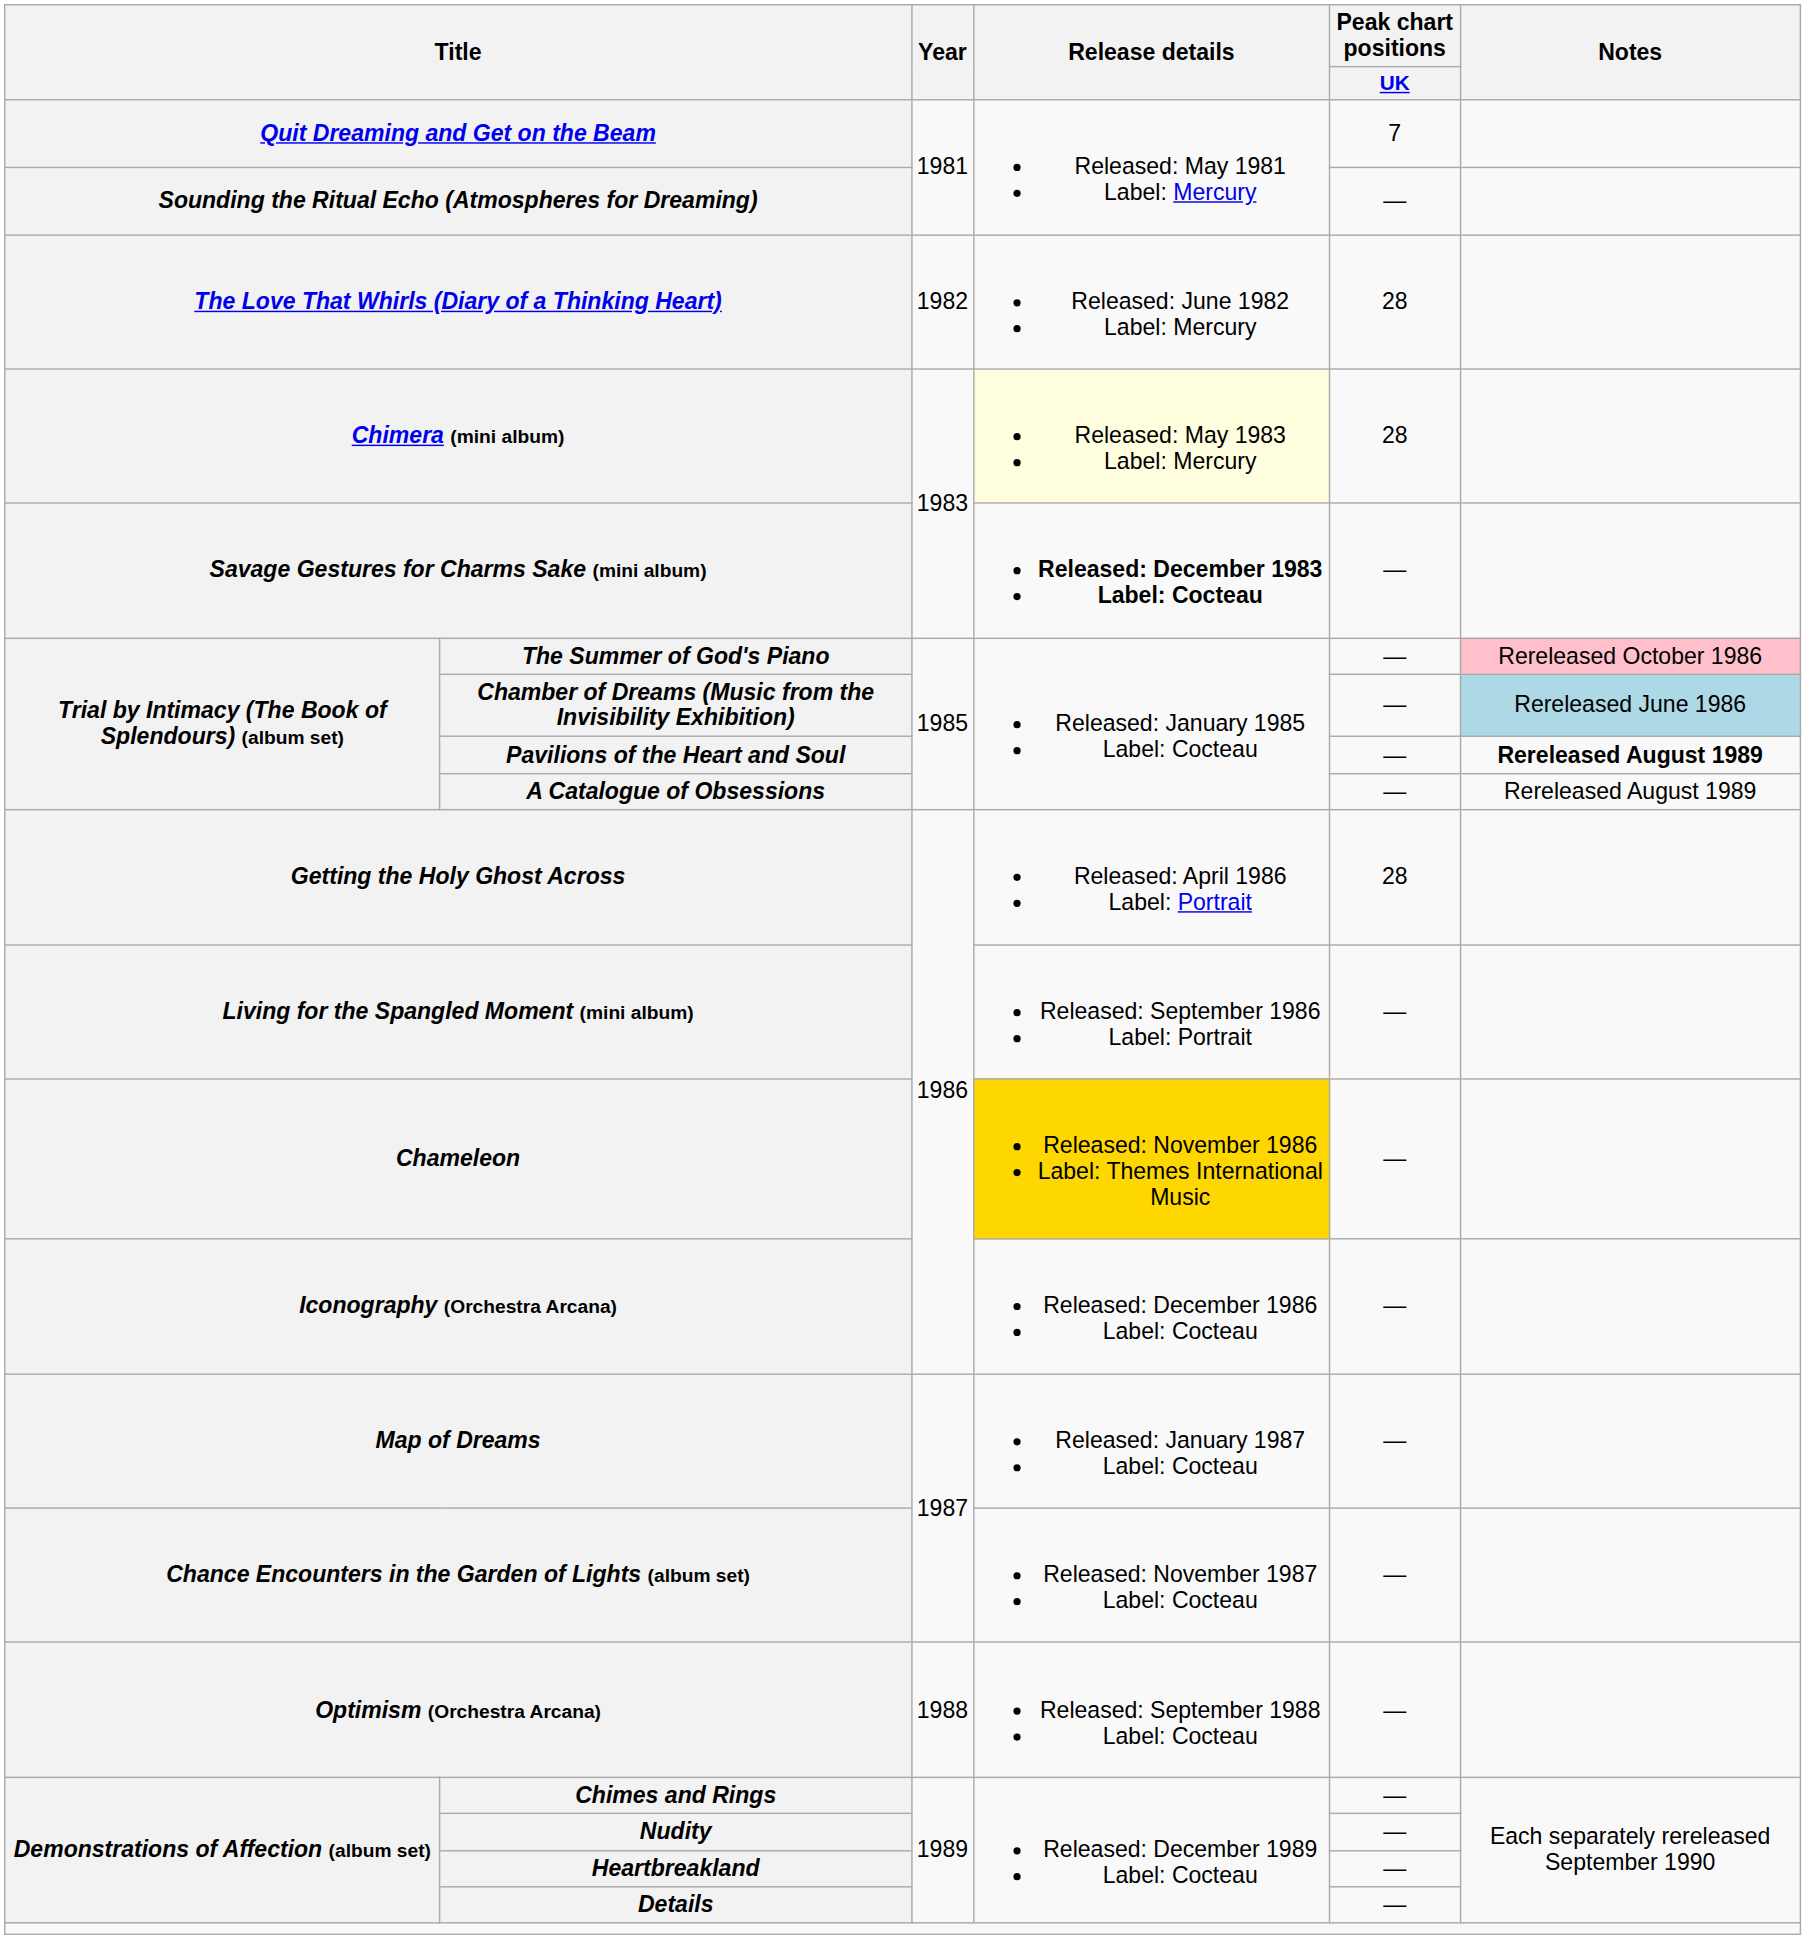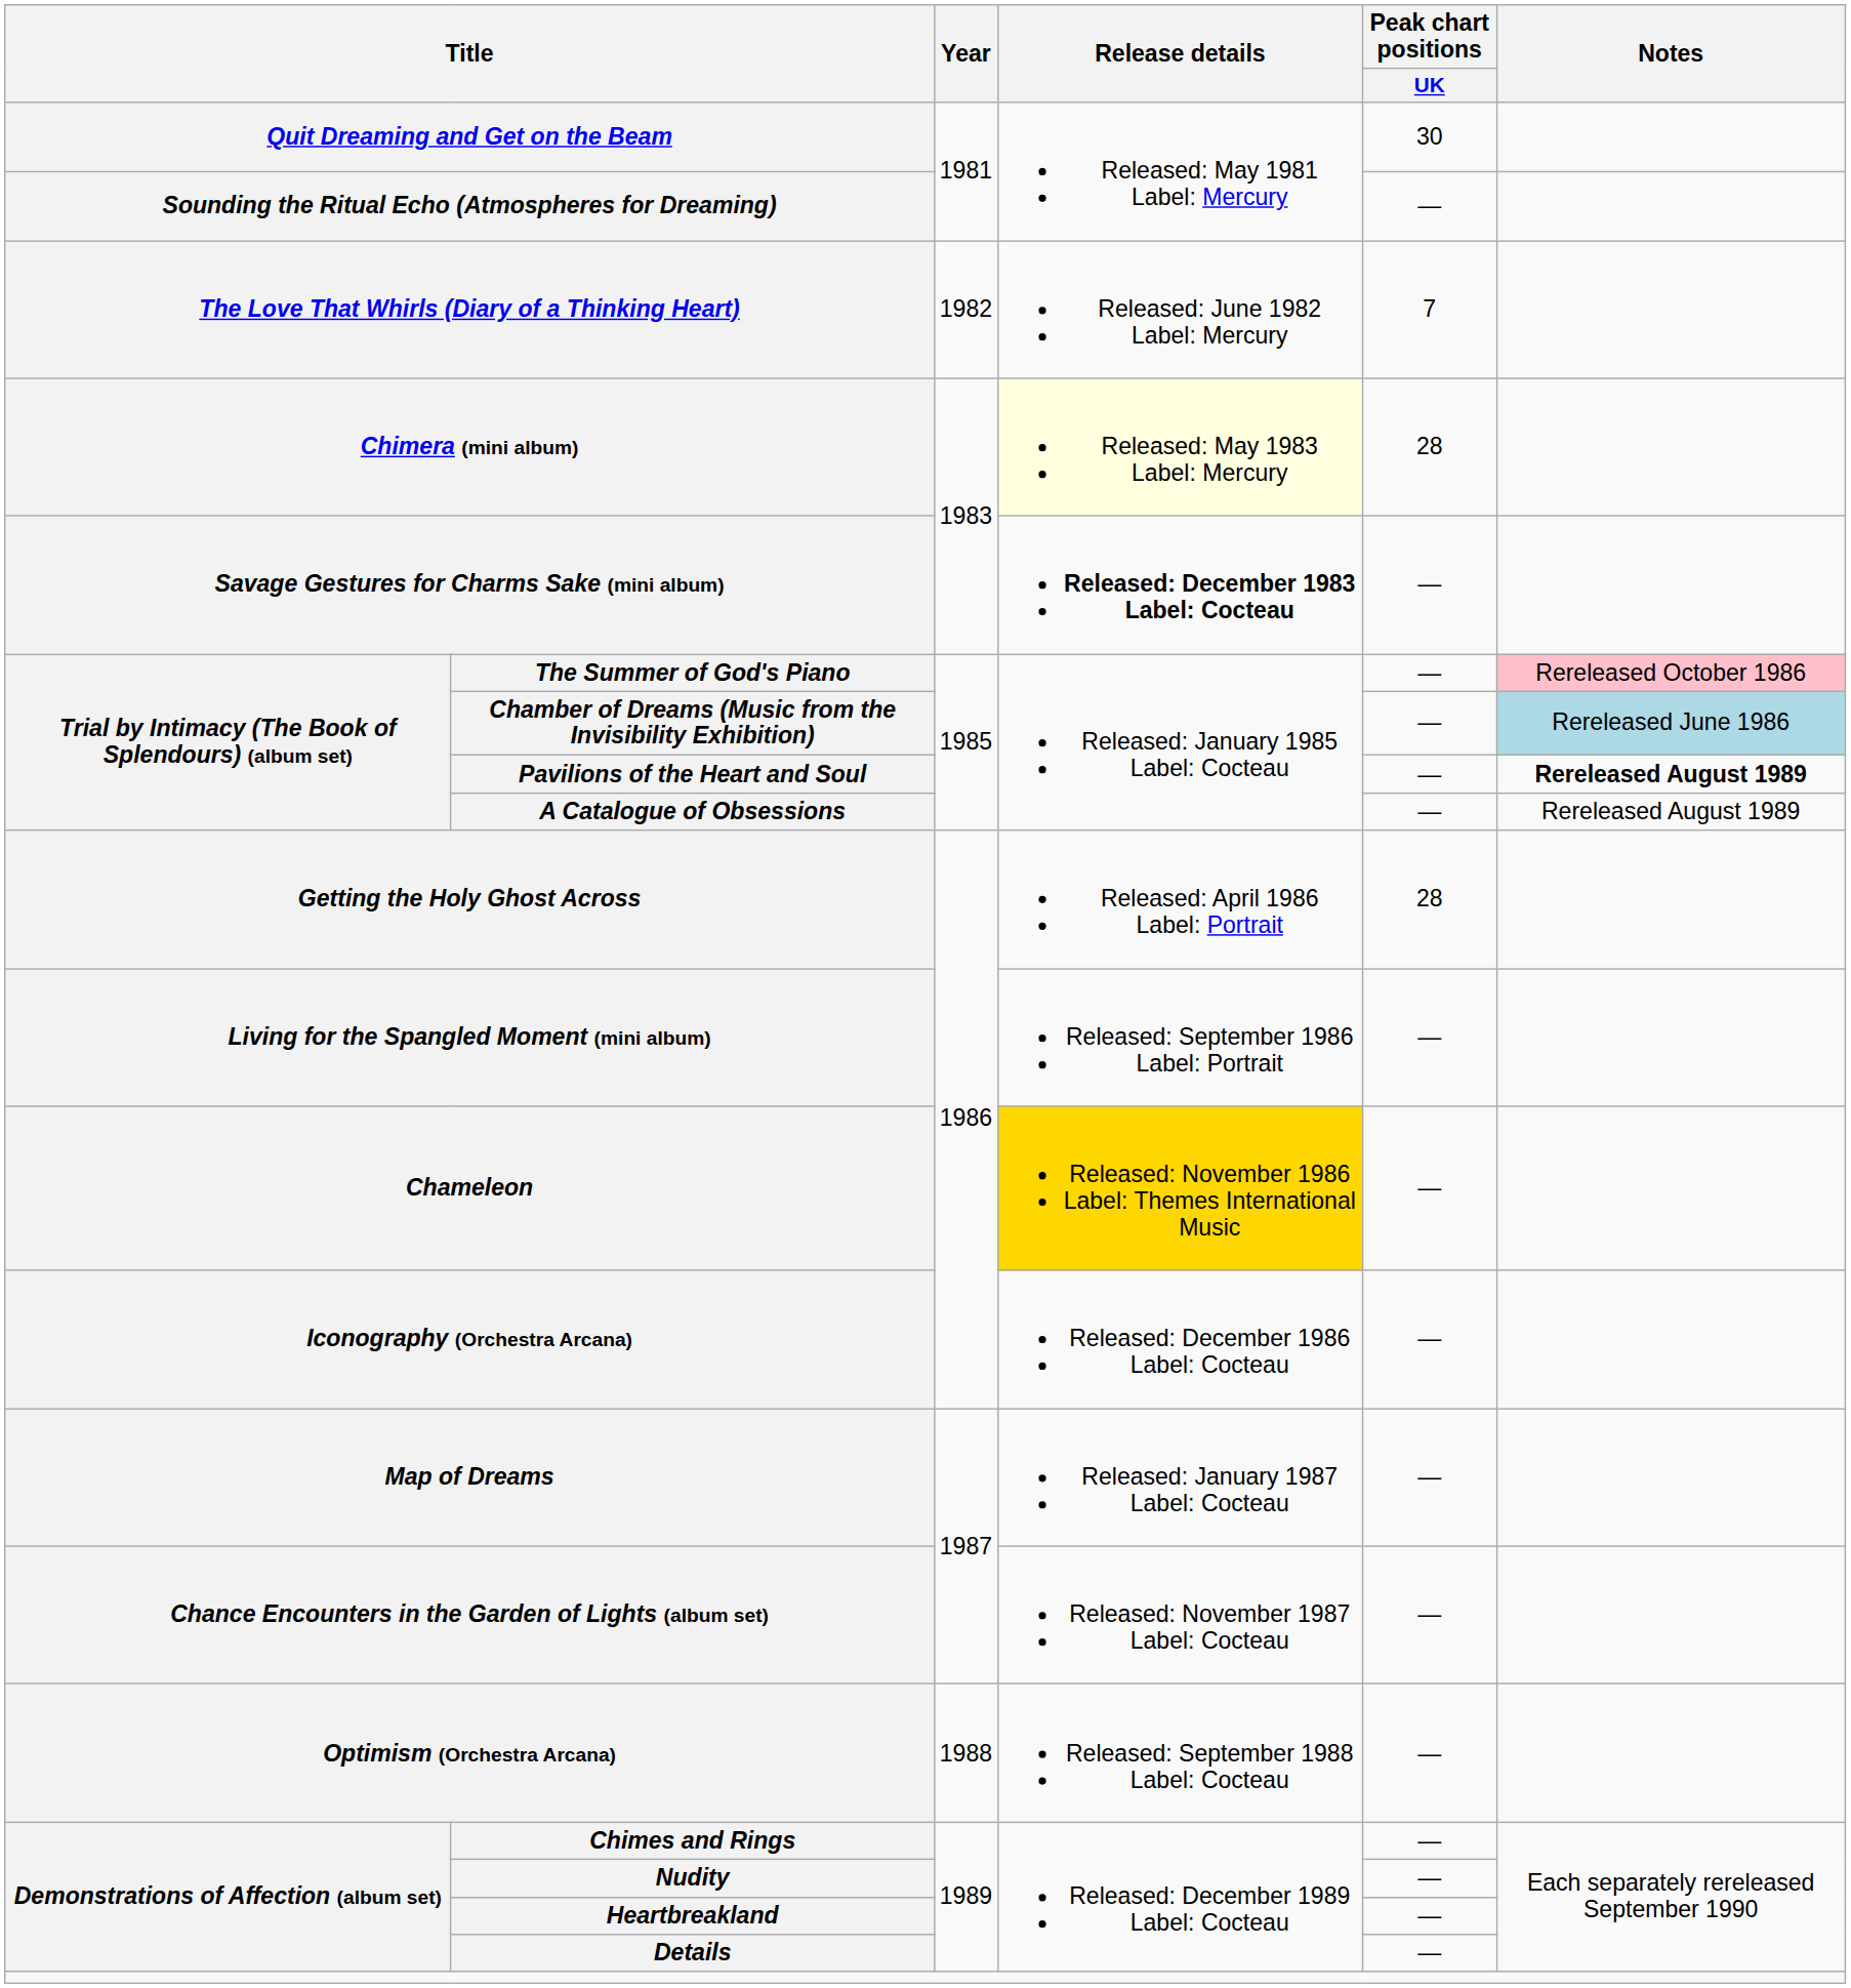 <table class="wikitable plainrowheaders" style="text-align:center;">
 <tr>
 <th rowspan="2" colspan="2" scope="col">Title</th>
 <th rowspan="2" scope="col">Year</th>
 <th rowspan="2" scope="col" style="width:15em;">Release details</th>
 <th scope="col" style="width:5.2em;">Peak chart positions</th>
 <th rowspan="2" scope="col">Notes</th>
 </tr>
 <tr>
 <th scope="col" style="width:2.6em; font-size:90%;"><a href='#'>UK</a><br></th>
 </tr>
 <tr>
 <th colspan="2" scope="row"><em><a href='#'>Quit Dreaming and Get on the Beam</a></em></th>
 <td rowspan="2">1981</td>
 <td rowspan="2"><br><ul><li>Released: May 1981</li><li>Label: <a href='#'>Mercury</a></li></ul></td>
-<td>7</td>
+<td>30</td>
 <td></td>
 </tr>
 <tr>
 <th colspan="2" scope="row"><em>Sounding the Ritual Echo (Atmospheres for Dreaming)</em></th>
 <td>—</td>
 <td></td>
 </tr>
 <tr>
 <th colspan="2" scope="row"><em><a href='#'>The Love That Whirls (Diary of a Thinking Heart)</a></em></th>
 <td>1982</td>
 <td><br><ul><li>Released: June 1982</li><li>Label: Mercury</li></ul></td>
-<td>28</td>
+<td>7</td>
 <td></td>
 </tr>
 <tr>
 <th colspan="2" scope="row"><em><a href='#'>Chimera</a></em> <small>(mini album)</small></th>
 <td rowspan="2">1983</td>
 <td style="background: lightyellow;"><br><ul><li>Released: May 1983</li><li>Label: Mercury</li></ul></td>
 <td>28</td>
 <td></td>
 </tr>
 <tr>
 <th colspan="2" scope="row"><em>Savage Gestures for Charms Sake</em> <small>(mini album)</small></th>
 <td><strong><br><ul><li>Released: December 1983</li><li>Label: Cocteau</li></ul></strong></td>
 <td>—</td>
 <td></td>
 </tr>
 <tr>
 <th rowspan="4" scope="row"><em>Trial by Intimacy (The Book of Splendours)</em> <small>(album set)</small></th>
 <th scope="row"><em>The Summer of God's Piano</em></th>
 <td rowspan="4">1985</td>
 <td rowspan="4"><br><ul><li>Released: January 1985</li><li>Label: Cocteau</li></ul></td>
 <td>—</td>
 <td style="background: pink;">Rereleased October 1986</td>
 </tr>
 <tr>
 <th scope="row"><em>Chamber of Dreams (Music from the Invisibility Exhibition)</em></th>
 <td>—</td>
 <td style="background: lightblue;">Rereleased June 1986</td>
 </tr>
 <tr>
 <th scope="row"><em>Pavilions of the Heart and Soul</em></th>
 <td>—</td>
 <td><strong>Rereleased August 1989</strong></td>
 </tr>
 <tr>
 <th scope="row"><em>A Catalogue of Obsessions</em></th>
 <td>—</td>
 <td>Rereleased August 1989</td>
 </tr>
 <tr>
 <th colspan="2" scope="row"><em>Getting the Holy Ghost Across</em></th>
 <td rowspan="4">1986</td>
 <td><br><ul><li>Released: April 1986</li><li>Label: <a href='#'>Portrait</a></li></ul></td>
 <td>28</td>
 <td></td>
 </tr>
 <tr>
 <th colspan="2" scope="row"><em>Living for the Spangled Moment</em> <small>(mini album)</small></th>
 <td><br><ul><li>Released: September 1986</li><li>Label: Portrait</li></ul></td>
 <td>—</td>
 <td></td>
 </tr>
 <tr>
 <th colspan="2" scope="row"><em>Chameleon</em></th>
 <td style="background: gold;"><br><ul><li>Released: November 1986</li><li>Label: Themes International Music</li></ul></td>
 <td>—</td>
 <td></td>
 </tr>
 <tr>
 <th colspan="2" scope="row"><em>Iconography</em> <small>(Orchestra Arcana)</small></th>
 <td><br><ul><li>Released: December 1986</li><li>Label: Cocteau</li></ul></td>
 <td>—</td>
 <td></td>
 </tr>
 <tr>
 <th colspan="2" scope="row"><em>Map of Dreams</em></th>
 <td rowspan="2">1987</td>
 <td><br><ul><li>Released: January 1987</li><li>Label: Cocteau</li></ul></td>
 <td>—</td>
 <td></td>
 </tr>
 <tr>
 <th colspan="2" scope="row"><em>Chance Encounters in the Garden of Lights</em> <small>(album set)</small></th>
 <td><br><ul><li>Released: November 1987</li><li>Label: Cocteau</li></ul></td>
 <td>—</td>
 <td></td>
 </tr>
 <tr>
 <th colspan="2" scope="row"><em>Optimism</em> <small>(Orchestra Arcana)</small></th>
 <td>1988</td>
 <td><br><ul><li>Released: September 1988</li><li>Label: Cocteau</li></ul></td>
 <td>—</td>
 <td></td>
 </tr>
 <tr>
 <th rowspan="4" scope="row"><em>Demonstrations of Affection</em> <small>(album set)</small></th>
 <th scope="row"><em>Chimes and Rings</em></th>
 <td rowspan="4">1989</td>
 <td rowspan="4"><br><ul><li>Released: December 1989</li><li>Label: Cocteau</li></ul></td>
 <td>—</td>
 <td rowspan="4">Each separately rereleased September 1990</td>
 </tr>
 <tr>
 <th scope="row"><em>Nudity</em></th>
 <td>—</td>
 </tr>
 <tr>
 <th scope="row"><em>Heartbreakland </em></th>
 <td>—</td>
 </tr>
 <tr>
 <th scope="row"><em>Details</em></th>
 <td>—</td>
 </tr>
 <tr>
 <td colspan="6"></td>
 </tr>
 </table>
